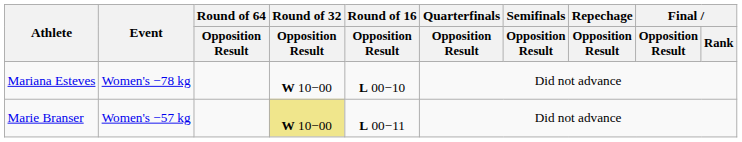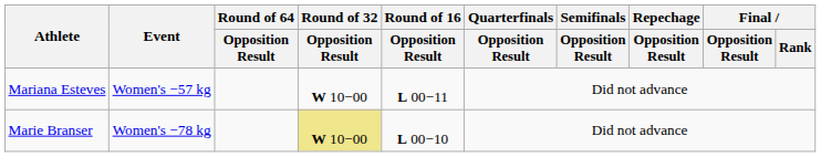 <table class="wikitable" style="font-size:90%">
 <tr>
 <th rowspan="2">Athlete</th>
 <th rowspan="2">Event</th>
 <th>Round of 64</th>
 <th>Round of 32</th>
 <th>Round of 16</th>
 <th>Quarterfinals</th>
 <th>Semifinals</th>
 <th>Repechage</th>
 <th colspan=2>Final / </th>
 </tr>
 <tr style="font-size:95%">
 <th>Opposition<br>Result</th>
 <th>Opposition<br>Result</th>
 <th>Opposition<br>Result</th>
 <th>Opposition<br>Result</th>
 <th>Opposition<br>Result</th>
 <th>Opposition<br>Result</th>
 <th>Opposition<br>Result</th>
 <th>Rank</th>
 </tr>
 <tr align=center>
 <td align=left><a href='#'>Mariana Esteves</a></td>
-<td align=left><a href='#'>Women's −78 kg</a></td>
+<td align=left><a href='#'>Women's −57 kg</a></td>
 <td></td>
 <td><br><strong>W</strong> 10−00</td>
-<td><br><strong>L</strong> 00−10</td>
+<td><br><strong>L</strong> 00−11</td>
 <td Colspan=5>Did not advance</td>
 </tr>
 <tr align=center>
 <td align=left><a href='#'>Marie Branser</a></td>
-<td align=left><a href='#'>Women's −57 kg</a></td>
+<td align=left><a href='#'>Women's −78 kg</a></td>
 <td></td>
 <td style="background: khaki;"><br><strong>W</strong> 10−00</td>
-<td><br><strong>L</strong> 00−11</td>
+<td><br><strong>L</strong> 00−10</td>
 <td Colspan=5>Did not advance</td>
 </tr>
 </table>
